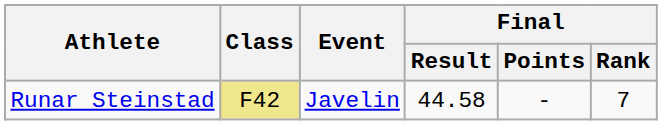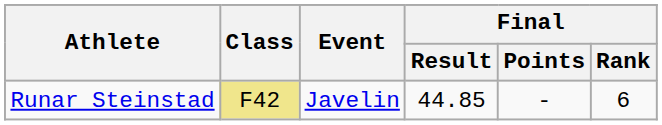 <table class=wikitable style="font-size:90%">
 <tr>
 <th rowspan="2">Athlete</th>
 <th rowspan="2">Class</th>
 <th rowspan="2">Event</th>
 <th colspan="3">Final</th>
 </tr>
 <tr>
 <th>Result</th>
 <th>Points</th>
 <th>Rank</th>
 </tr>
 <tr>
 <td><a href='#'>Runar Steinstad</a></td>
 <td style="background: khaki; text-align:center;">F42</td>
 <td><a href='#'>Javelin</a></td>
-<td style="text-align:center;">44.58</td>
+<td style="text-align:center;">44.85</td>
 <td style="text-align:center;">-</td>
-<td style="text-align:center;">7</td>
+<td style="text-align:center;">6</td>
 </tr>
 </table>
